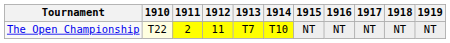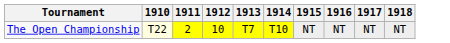 <table class="wikitable" style="font-size:95%;text-align:center;">
 <tr>
 <th>Tournament</th>
 <th>1910</th>
 <th>1911</th>
 <th>1912</th>
 <th>1913</th>
 <th>1914</th>
 <th>1915</th>
 <th>1916</th>
 <th>1917</th>
 <th>1918</th>
-<th>1919</th>
 </tr>
 <tr>
 <td align=left><a href='#'>The Open Championship</a></td>
 <td style="background: lightyellow;">T22</td>
 <td style="background:yellow;">2</td>
-<td style="background:yellow;">11</td>
+<td style="background:yellow;">10</td>
 <td style="background:yellow;">T7</td>
 <td style="background:yellow;">T10</td>
 <td style="background:#eeeeee;">NT</td>
 <td style="background:#eeeeee;">NT</td>
 <td style="background:#eeeeee;">NT</td>
 <td style="background:#eeeeee;">NT</td>
-<td style="background:#eeeeee;">NT</td>
 </tr>
 </table>
